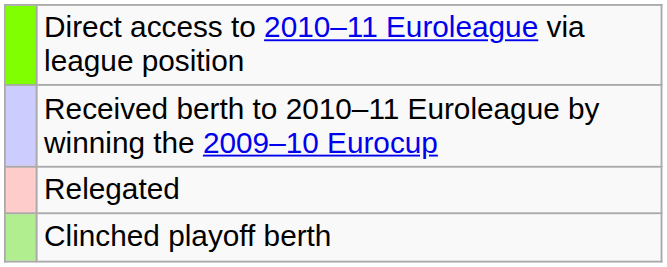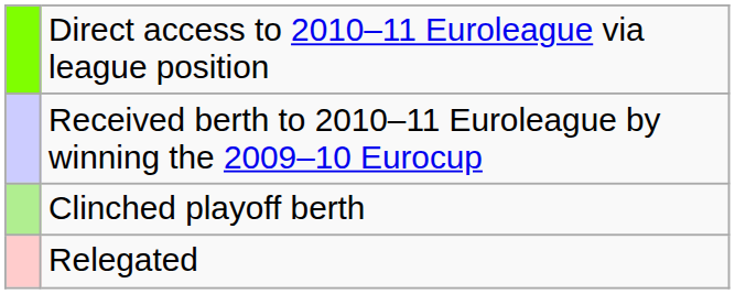 <table class="wikitable" style="max-width: 40%">
 <tr>
 <td width=10px  bgcolor=7fff00></td>
 <td>Direct access to <a href='#'>2010–11 Euroleague</a> via league position</td>
 </tr>
 <tr>
 <td width=10px  bgcolor=ccccff></td>
 <td>Received berth to 2010–11 Euroleague by winning the <a href='#'>2009–10 Eurocup</a></td>
 </tr>
 <tr>
+<td width=10px  bgcolor=B0EE90></td>
+<td>Clinched playoff berth</td>
+</tr>
+<tr>
 <td width=10px  bgcolor=FFCCCC></td>
 <td>Relegated</td>
 </tr>
-<tr>
-<td width=10px  bgcolor=B0EE90></td>
-<td>Clinched playoff berth</td>
-</tr>
 </table>
